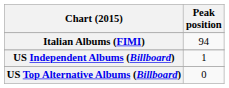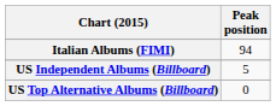 <table class="wikitable sortable plainrowheaders" style="text-align:center;">
 <tr>
 <th scope="col">Chart (2015)</th>
 <th scope="col">Peak<br>position</th>
 </tr>
 <tr>
 </tr>
 <tr>
 </tr>
 <tr>
 </tr>
 <tr>
 </tr>
 <tr>
 </tr>
 <tr>
 </tr>
 <tr>
 </tr>
 <tr>
 </tr>
 <tr>
 <th scope="row">Italian Albums (<a href='#'>FIMI</a>)</th>
 <td>94</td>
 </tr>
 <tr>
 </tr>
 <tr>
 </tr>
 <tr>
 </tr>
 <tr>
 </tr>
 <tr>
 </tr>
 <tr>
 </tr>
 <tr>
 </tr>
 <tr>
 </tr>
 <tr>
 </tr>
 <tr>
 <th scope="row">US <a href='#'>Independent Albums</a> (<em><a href='#'>Billboard</a></em>)</th>
-<td>1</td>
+<td>5</td>
 </tr>
 <tr>
 </tr>
 <tr>
 <th scope="row">US <a href='#'>Top Alternative Albums</a> (<em><a href='#'>Billboard</a></em>)</th>
 <td>0</td>
 </tr>
 </table>
